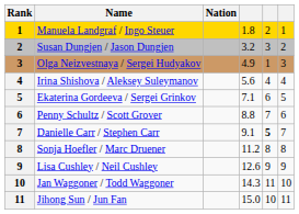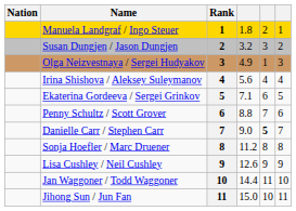 <table class="wikitable sortable">
 <tr>
+<th>Nation</th>
+<th>Name</th>
 <th>Rank</th>
-<th>Name</th>
-<th>Nation</th>
 <th></th>
 <th></th>
 <th></th>
 </tr>
 <tr bgcolor=gold>
+<td></td>
+<td><a href='#'>Manuela Landgraf</a> / <a href='#'>Ingo Steuer</a></td>
 <td align=center><strong>1</strong></td>
-<td><a href='#'>Manuela Landgraf</a> / <a href='#'>Ingo Steuer</a></td>
-<td></td>
 <td>1.8</td>
 <td>2</td>
 <td>1</td>
 </tr>
 <tr bgcolor=silver>
+<td></td>
+<td><a href='#'>Susan Dungjen</a> / <a href='#'>Jason Dungjen</a></td>
 <td align=center><strong>2</strong></td>
-<td><a href='#'>Susan Dungjen</a> / <a href='#'>Jason Dungjen</a></td>
-<td></td>
 <td>3.2</td>
 <td>3</td>
 <td>2</td>
 </tr>
 <tr bgcolor=cc9966>
+<td></td>
+<td><a href='#'>Olga Neizvestnaya</a> / <a href='#'>Sergei Hudyakov</a></td>
 <td align=center><strong>3</strong></td>
-<td><a href='#'>Olga Neizvestnaya</a> / <a href='#'>Sergei Hudyakov</a></td>
-<td></td>
 <td>4.9</td>
 <td>1</td>
 <td>3</td>
 </tr>
 <tr>
+<td></td>
+<td><a href='#'>Irina Shishova</a> / <a href='#'>Aleksey Suleymanov</a></td>
 <th>4</th>
-<td><a href='#'>Irina Shishova</a> / <a href='#'>Aleksey Suleymanov</a></td>
-<td></td>
 <td>5.6</td>
 <td>4</td>
 <td>4</td>
 </tr>
 <tr>
+<td></td>
+<td><a href='#'>Ekaterina Gordeeva</a> / <a href='#'>Sergei Grinkov</a></td>
 <th>5</th>
-<td><a href='#'>Ekaterina Gordeeva</a> / <a href='#'>Sergei Grinkov</a></td>
-<td></td>
 <td>7.1</td>
 <td>6</td>
 <td>5</td>
 </tr>
 <tr>
+<td></td>
+<td><a href='#'>Penny Schultz</a> / <a href='#'>Scott Grover</a></td>
 <th>6</th>
-<td><a href='#'>Penny Schultz</a> / <a href='#'>Scott Grover</a></td>
-<td></td>
 <td>8.8</td>
 <td>7</td>
 <td>6</td>
 </tr>
 <tr>
+<td></td>
+<td><a href='#'>Danielle Carr</a> / <a href='#'>Stephen Carr</a></td>
 <th>7</th>
-<td><a href='#'>Danielle Carr</a> / <a href='#'>Stephen Carr</a></td>
-<td></td>
-<td>9.1</td>
+<td>9.0</td>
 <td><strong>5</strong></td>
 <td>7</td>
 </tr>
 <tr>
+<td></td>
+<td><a href='#'>Sonja Hoefler</a> / <a href='#'>Marc Druener</a></td>
 <th>8</th>
-<td><a href='#'>Sonja Hoefler</a> / <a href='#'>Marc Druener</a></td>
-<td></td>
 <td>11.2</td>
 <td>8</td>
 <td>8</td>
 </tr>
 <tr>
+<td></td>
+<td><a href='#'>Lisa Cushley</a> / <a href='#'>Neil Cushley</a></td>
 <th>9</th>
-<td><a href='#'>Lisa Cushley</a> / <a href='#'>Neil Cushley</a></td>
-<td></td>
 <td>12.6</td>
 <td>9</td>
 <td>9</td>
 </tr>
 <tr>
+<td></td>
+<td><a href='#'>Jan Waggoner</a> / <a href='#'>Todd Waggoner</a></td>
 <th>10</th>
-<td><a href='#'>Jan Waggoner</a> / <a href='#'>Todd Waggoner</a></td>
-<td></td>
-<td>14.3</td>
+<td>14.4</td>
 <td>11</td>
 <td>10</td>
 </tr>
 <tr>
+<td></td>
+<td><a href='#'>Jihong Sun</a> / <a href='#'>Jun Fan</a></td>
 <th>11</th>
-<td><a href='#'>Jihong Sun</a> / <a href='#'>Jun Fan</a></td>
-<td></td>
 <td>15.0</td>
 <td>10</td>
 <td>11</td>
 </tr>
 </table>
